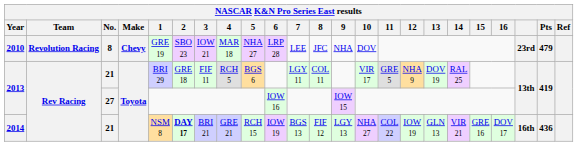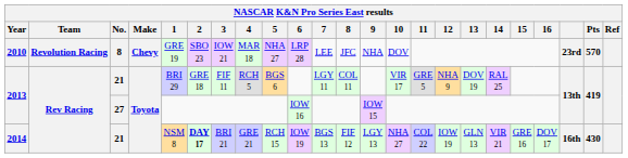 <table class="wikitable" style="text-align:center; font-size:75%">
 <tr>
 <th colspan=45><a href='#'>NASCAR</a> <a href='#'>K&N Pro Series East</a> results</th>
 </tr>
 <tr>
 <th>Year</th>
 <th>Team</th>
 <th>No.</th>
 <th>Make</th>
 <th>1</th>
 <th>2</th>
 <th>3</th>
 <th>4</th>
 <th>5</th>
 <th>6</th>
 <th>7</th>
 <th>8</th>
 <th>9</th>
 <th>10</th>
 <th>11</th>
 <th>12</th>
 <th>13</th>
 <th>14</th>
 <th>15</th>
 <th>16</th>
 <th></th>
 <th>Pts</th>
 <th>Ref</th>
 </tr>
 <tr>
 <th><a href='#'>2010</a></th>
 <th><a href='#'>Revolution Racing</a></th>
 <th>8</th>
 <th><a href='#'>Chevy</a></th>
 <td style="background:#DFFFDF;"><a href='#'>GRE</a><br><small>19</small></td>
 <td style="background:#EFCFFF;"><a href='#'>SBO</a><br><small>23</small></td>
 <td style="background:#EFCFFF;"><a href='#'>IOW</a><br><small>21</small></td>
 <td style="background:#DFFFDF;"><a href='#'>MAR</a><br><small>18</small></td>
 <td style="background:#EFCFFF;"><a href='#'>NHA</a><br><small>27</small></td>
 <td style="background:#EFCFFF;"><a href='#'>LRP</a><br><small>28</small></td>
 <td><a href='#'>LEE</a></td>
 <td><a href='#'>JFC</a></td>
 <td><a href='#'>NHA</a></td>
 <td><a href='#'>DOV</a></td>
 <td colspan=6></td>
 <th>23rd</th>
-<th>479</th>
+<th>570</th>
 <th></th>
 </tr>
 <tr>
 <th rowspan=2><a href='#'>2013</a></th>
 <th rowspan=3><a href='#'>Rev Racing</a></th>
 <th>21</th>
 <th rowspan=3><a href='#'>Toyota</a></th>
 <td style="background:#CFCFFF;"><a href='#'>BRI</a><br><small>29</small></td>
 <td style="background:#DFFFDF;"><a href='#'>GRE</a><br><small>18</small></td>
 <td style="background:#DFFFDF;"><a href='#'>FIF</a><br><small>11</small></td>
 <td style="background:#DFDFDF;"><a href='#'>RCH</a><br><small>5</small></td>
 <td style="background:#FFDF9F;"><a href='#'>BGS</a><br><small>6</small></td>
 <td></td>
 <td style="background:#DFFFDF;"><a href='#'>LGY</a><br><small>11</small></td>
 <td style="background:#DFFFDF;"><a href='#'>COL</a><br><small>11</small></td>
 <td></td>
 <td style="background:#DFFFDF;"><a href='#'>VIR</a><br><small>17</small></td>
 <td style="background:#DFDFDF;"><a href='#'>GRE</a><br><small>5</small></td>
 <td style="background:#FFDF9F;"><a href='#'>NHA</a><br><small>9</small></td>
 <td style="background:#DFFFDF;"><a href='#'>DOV</a><br><small>19</small></td>
 <td style="background:#EFCFFF;"><a href='#'>RAL</a><br><small>25</small></td>
 <td colspan=2></td>
 <th rowspan=2>13th</th>
 <th rowspan=2>419</th>
 <th rowspan=2></th>
 </tr>
 <tr>
 <th>27</th>
 <td colspan=5></td>
 <td style="background:#DFFFDF;"><a href='#'>IOW</a><br><small>16</small></td>
 <td colspan=2></td>
 <td style="background:#EFCFFF;"><a href='#'>IOW</a><br><small>15</small></td>
 <td colspan=7></td>
 </tr>
 <tr>
 <th><a href='#'>2014</a></th>
 <th>21</th>
 <td style="background:#FFDF9F;"><a href='#'>NSM</a><br><small>8</small></td>
 <td style="background:#DFFFDF;"><strong><a href='#'>DAY</a><br><small>17</small></strong></td>
 <td style="background:#CFCFFF;"><a href='#'>BRI</a><br><small>21</small></td>
 <td style="background:#CFCFFF;"><a href='#'>GRE</a><br><small>21</small></td>
 <td style="background:#DFFFDF;"><a href='#'>RCH</a><br><small>15</small></td>
 <td style="background:#EFCFFF;"><a href='#'>IOW</a><br><small>19</small></td>
 <td style="background:#DFFFDF;"><a href='#'>BGS</a><br><small>13</small></td>
 <td style="background:#DFFFDF;"><a href='#'>FIF</a><br><small>12</small></td>
 <td style="background:#DFFFDF;"><a href='#'>LGY</a><br><small>13</small></td>
 <td style="background:#EFCFFF;"><a href='#'>NHA</a><br><small>27</small></td>
 <td style="background:#CFCFFF;"><a href='#'>COL</a><br><small>22</small></td>
 <td style="background:#DFFFDF;"><a href='#'>IOW</a><br><small>19</small></td>
 <td style="background:#DFFFDF;"><a href='#'>GLN</a><br><small>13</small></td>
 <td style="background:#EFCFFF;"><a href='#'>VIR</a><br><small>21</small></td>
 <td style="background:#DFFFDF;"><a href='#'>GRE</a><br><small>16</small></td>
 <td style="background:#DFFFDF;"><a href='#'>DOV</a><br><small>17</small></td>
 <th>16th</th>
-<th>436</th>
+<th>430</th>
 <th></th>
 </tr>
 </table>
